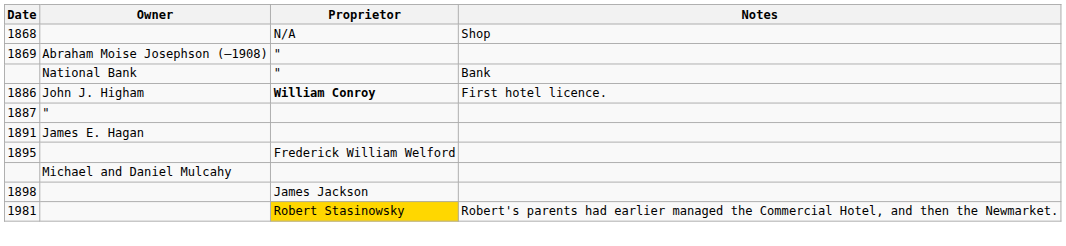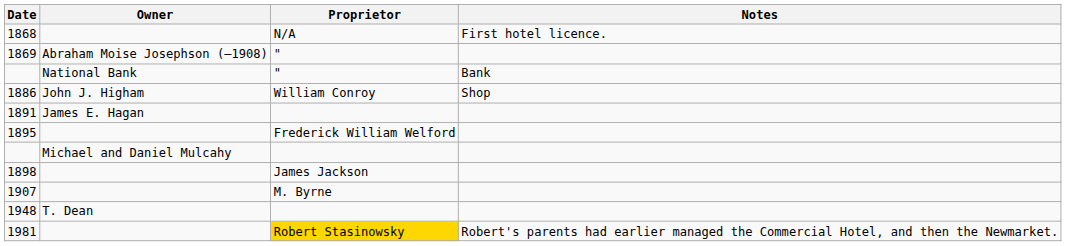 <table class="wikitable">
 <tr>
 <th>Date</th>
 <th>Owner</th>
 <th>Proprietor</th>
 <th>Notes</th>
 </tr>
 <tr>
 <td>1868</td>
 <td></td>
 <td>N/A</td>
-<td>Shop</td>
+<td>First hotel licence.</td>
 </tr>
 <tr>
 <td>1869</td>
 <td>Abraham Moise Josephson (–1908)</td>
 <td>"</td>
 <td></td>
 </tr>
 <tr>
 <td></td>
 <td>National Bank</td>
 <td>"</td>
 <td>Bank</td>
 </tr>
 <tr>
 <td>1886</td>
 <td>John J. Higham</td>
-<td><strong>William Conroy</strong></td>
-<td>First hotel licence.</td>
-</tr>
-<tr>
-<td>1887</td>
-<td>"</td>
-<td></td>
-<td></td>
+<td>William Conroy</td>
+<td>Shop</td>
 </tr>
 <tr>
 <td>1891</td>
 <td>James E. Hagan</td>
 <td></td>
 <td></td>
 </tr>
 <tr>
 <td>1895</td>
 <td></td>
 <td>Frederick William Welford</td>
 <td></td>
 </tr>
 <tr>
 <td></td>
 <td>Michael and Daniel Mulcahy</td>
 <td></td>
 <td></td>
 </tr>
 <tr>
 <td>1898</td>
 <td></td>
 <td>James Jackson</td>
 <td></td>
 </tr>
+<tr>
+<td>1907</td>
+<td></td>
+<td>M. Byrne</td>
+<td></td>
+</tr>
+<tr>
+<td>1948</td>
+<td>T. Dean</td>
+<td></td>
+<td></td>
+</tr>
 <tr 1965 1972 Lionel Sampson.                Fred and Dorothy Mills>
 <td>1981</td>
 <td></td>
 <td style="background: gold;">Robert Stasinowsky</td>
 <td>Robert's parents had earlier managed the Commercial Hotel, and then the Newmarket.</td>
 </tr>
 </table>
